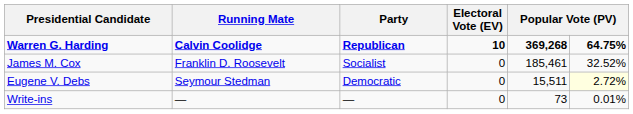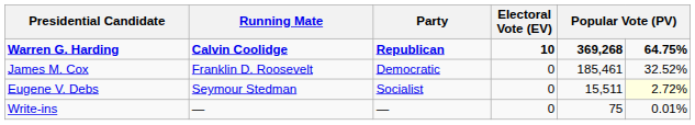 <table class="wikitable">
 <tr>
 <th width="25%">Presidential Candidate</th>
 <th width="25%"><a href='#'>Running Mate</a></th>
 <th width="16%">Party</th>
 <th width="9%">Electoral Vote (EV)</th>
 <th colspan="2" width="18%">Popular Vote (PV)</th>
 </tr>
 <tr>
 <td><strong><a href='#'>Warren G. Harding</a></strong></td>
 <td><strong><a href='#'>Calvin Coolidge</a></strong></td>
 <td><strong><a href='#'>Republican</a></strong></td>
 <td align="right"><strong>10</strong></td>
 <td align="right"><strong>369,268</strong></td>
 <td align="right"><strong>64.75%</strong></td>
 </tr>
 <tr>
 <td><a href='#'>James M. Cox</a></td>
 <td><a href='#'>Franklin D. Roosevelt</a></td>
-<td><a href='#'>Socialist</a></td>
+<td><a href='#'>Democratic</a></td>
 <td align="right">0</td>
 <td align="right">185,461</td>
 <td align="right">32.52%</td>
 </tr>
 <tr>
 <td><a href='#'>Eugene V. Debs</a></td>
 <td><a href='#'>Seymour Stedman</a></td>
-<td><a href='#'>Democratic</a></td>
+<td><a href='#'>Socialist</a></td>
 <td align="right">0</td>
 <td align="right">15,511</td>
 <td align="right" style="background: lightyellow;">2.72%</td>
 </tr>
 <tr>
 <td><a href='#'>Write-ins</a></td>
 <td>—</td>
 <td>—</td>
 <td align="right">0</td>
-<td align="right">73</td>
+<td align="right">75</td>
 <td align="right">0.01%</td>
 </tr>
 </table>
